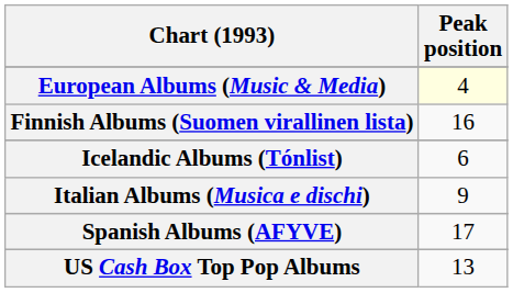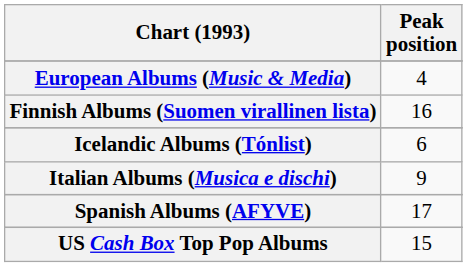 <table class="wikitable sortable plainrowheaders" style="text-align:center">
 <tr>
 <th scope="col">Chart (1993)</th>
 <th scope="col">Peak<br>position</th>
 </tr>
 <tr>
 </tr>
 <tr>
 </tr>
 <tr>
 </tr>
 <tr>
 </tr>
 <tr>
 <th scope="row"><a href='#'>European Albums</a> (<em><a href='#'>Music & Media</a></em>)</th>
-<td style="background: lightyellow;">4</td>
+<td>4</td>
 </tr>
 <tr>
 <th scope="row">Finnish Albums (<a href='#'>Suomen virallinen lista</a>)</th>
 <td>16</td>
 </tr>
 <tr>
 </tr>
 <tr>
 </tr>
 <tr>
 <th scope="row">Icelandic Albums (<a href='#'>Tónlist</a>)</th>
 <td>6</td>
 </tr>
 <tr>
 <th scope="row">Italian Albums (<em><a href='#'>Musica e dischi</a></em>)</th>
 <td>9</td>
 </tr>
 <tr>
 </tr>
 <tr>
 </tr>
 <tr>
 <th scope="row">Spanish Albums (<a href='#'>AFYVE</a>)</th>
 <td>17</td>
 </tr>
 <tr>
 </tr>
 <tr>
 </tr>
 <tr>
 </tr>
 <tr>
 </tr>
 <tr>
 </tr>
 <tr>
 <th scope="row">US <em><a href='#'>Cash Box</a></em> Top Pop Albums </th>
-<td>13</td>
+<td>15</td>
 </tr>
 </table>
